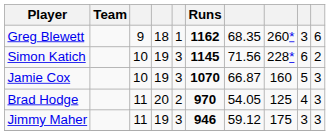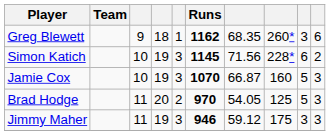 <table class="wikitable sortable" style="text-align:center">
 <tr>
 <th class="unsortable">Player </th>
 <th>Team</th>
 <th></th>
 <th></th>
 <th></th>
 <th>Runs</th>
 <th></th>
 <th></th>
 <th></th>
 <th></th>
 </tr>
 <tr>
 <td style="text-align:left"><a href='#'>Greg Blewett</a></td>
 <td style="text-align:left"></td>
 <td>9</td>
 <td>18</td>
 <td>1</td>
 <td><strong>1162</strong></td>
 <td>68.35</td>
 <td>260<a href='#'>*</a></td>
 <td>3</td>
 <td>6</td>
 </tr>
 <tr>
 <td style="text-align:left"><a href='#'>Simon Katich</a></td>
 <td style="text-align:left"></td>
 <td>10</td>
 <td>19</td>
 <td>3</td>
 <td><strong>1145</strong></td>
 <td>71.56</td>
 <td>228<a href='#'>*</a></td>
 <td>6</td>
 <td>2</td>
 </tr>
 <tr>
 <td style="text-align:left"><a href='#'>Jamie Cox</a></td>
 <td style="text-align:left"></td>
 <td>10</td>
 <td>19</td>
 <td>3</td>
 <td><strong>1070</strong></td>
 <td>66.87</td>
 <td>160</td>
 <td>5</td>
 <td>3</td>
 </tr>
 <tr>
 <td style="text-align:left"><a href='#'>Brad Hodge</a></td>
 <td style="text-align:left"></td>
 <td>11</td>
 <td>20</td>
 <td>2</td>
 <td><strong>970</strong></td>
 <td>54.05</td>
 <td>125</td>
-<td>4</td>
+<td>5</td>
 <td>3</td>
 </tr>
 <tr>
 <td style="text-align:left"><a href='#'>Jimmy Maher</a></td>
 <td style="text-align:left"></td>
 <td>11</td>
 <td>19</td>
 <td>3</td>
 <td><strong>946</strong></td>
 <td>59.12</td>
 <td>175</td>
 <td>3</td>
 <td>3</td>
 </tr>
 <tr>
 </tr>
 </table>
